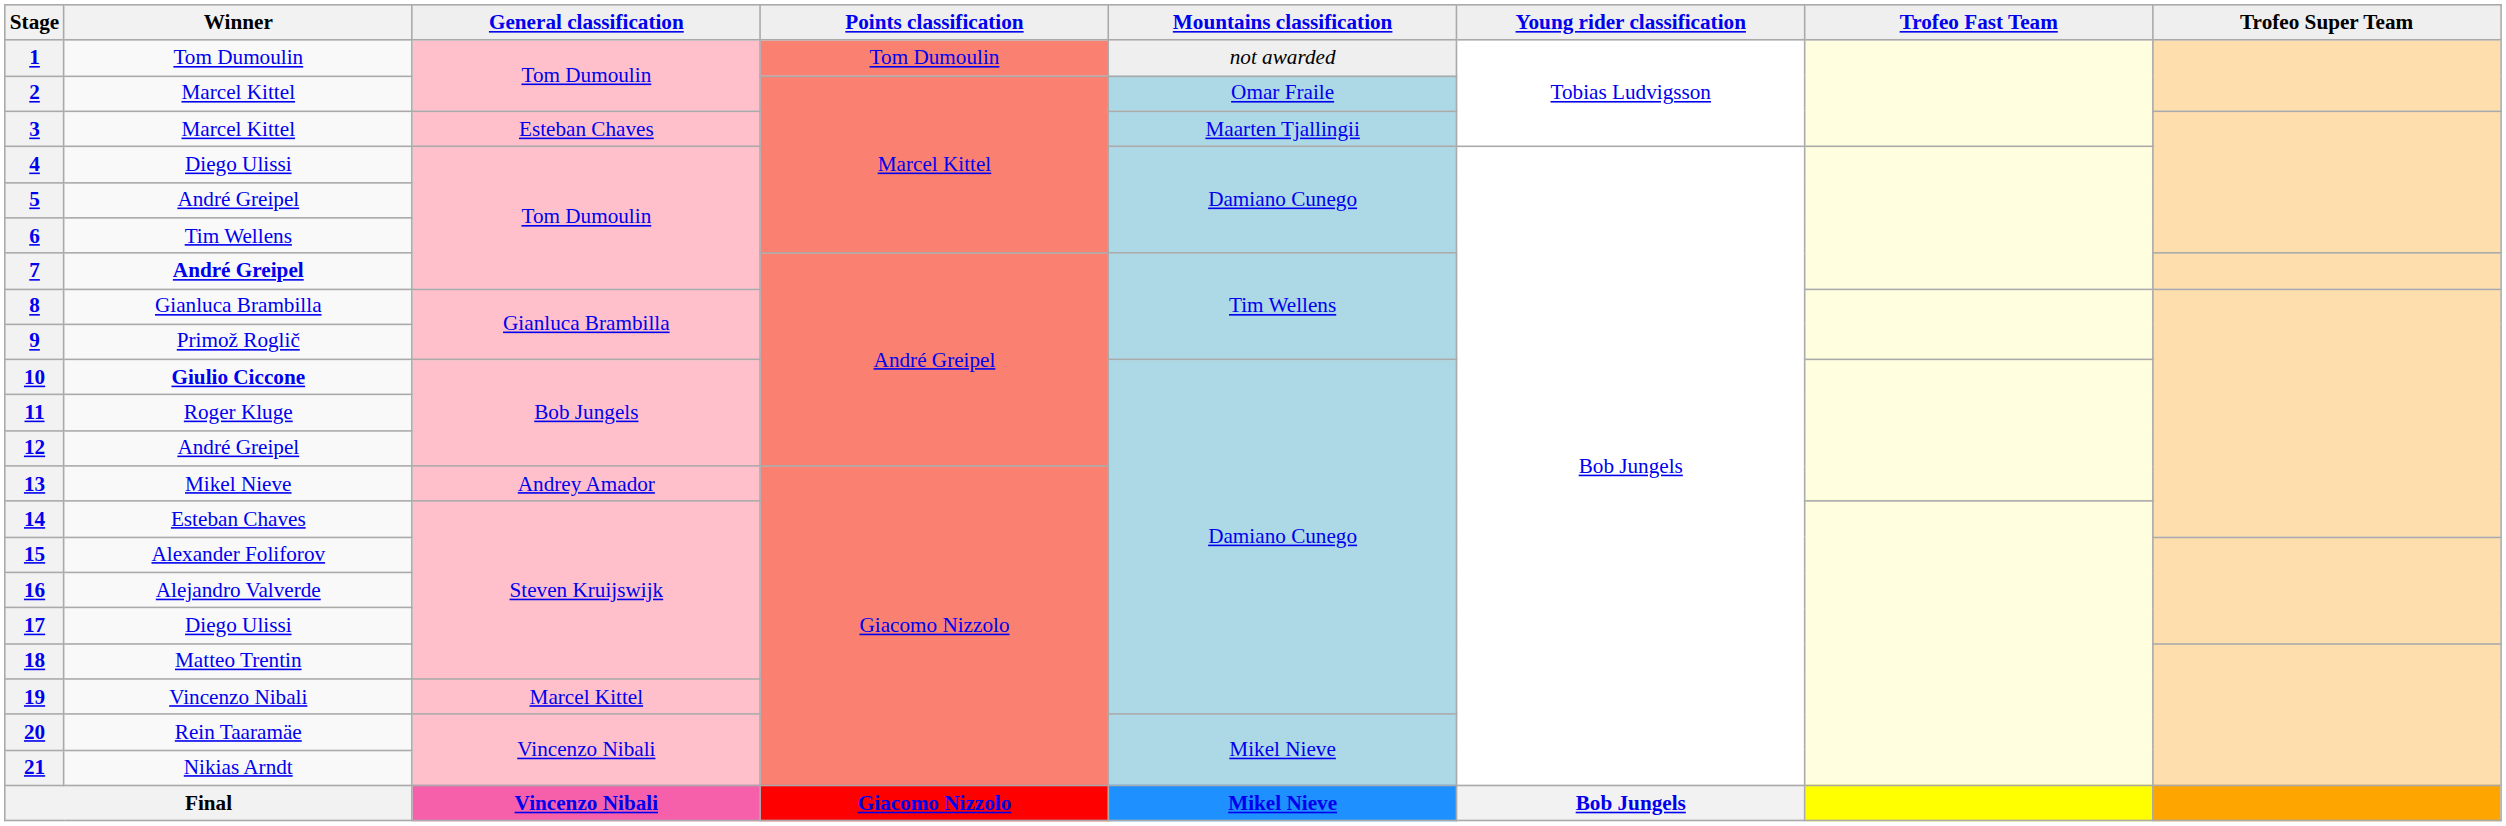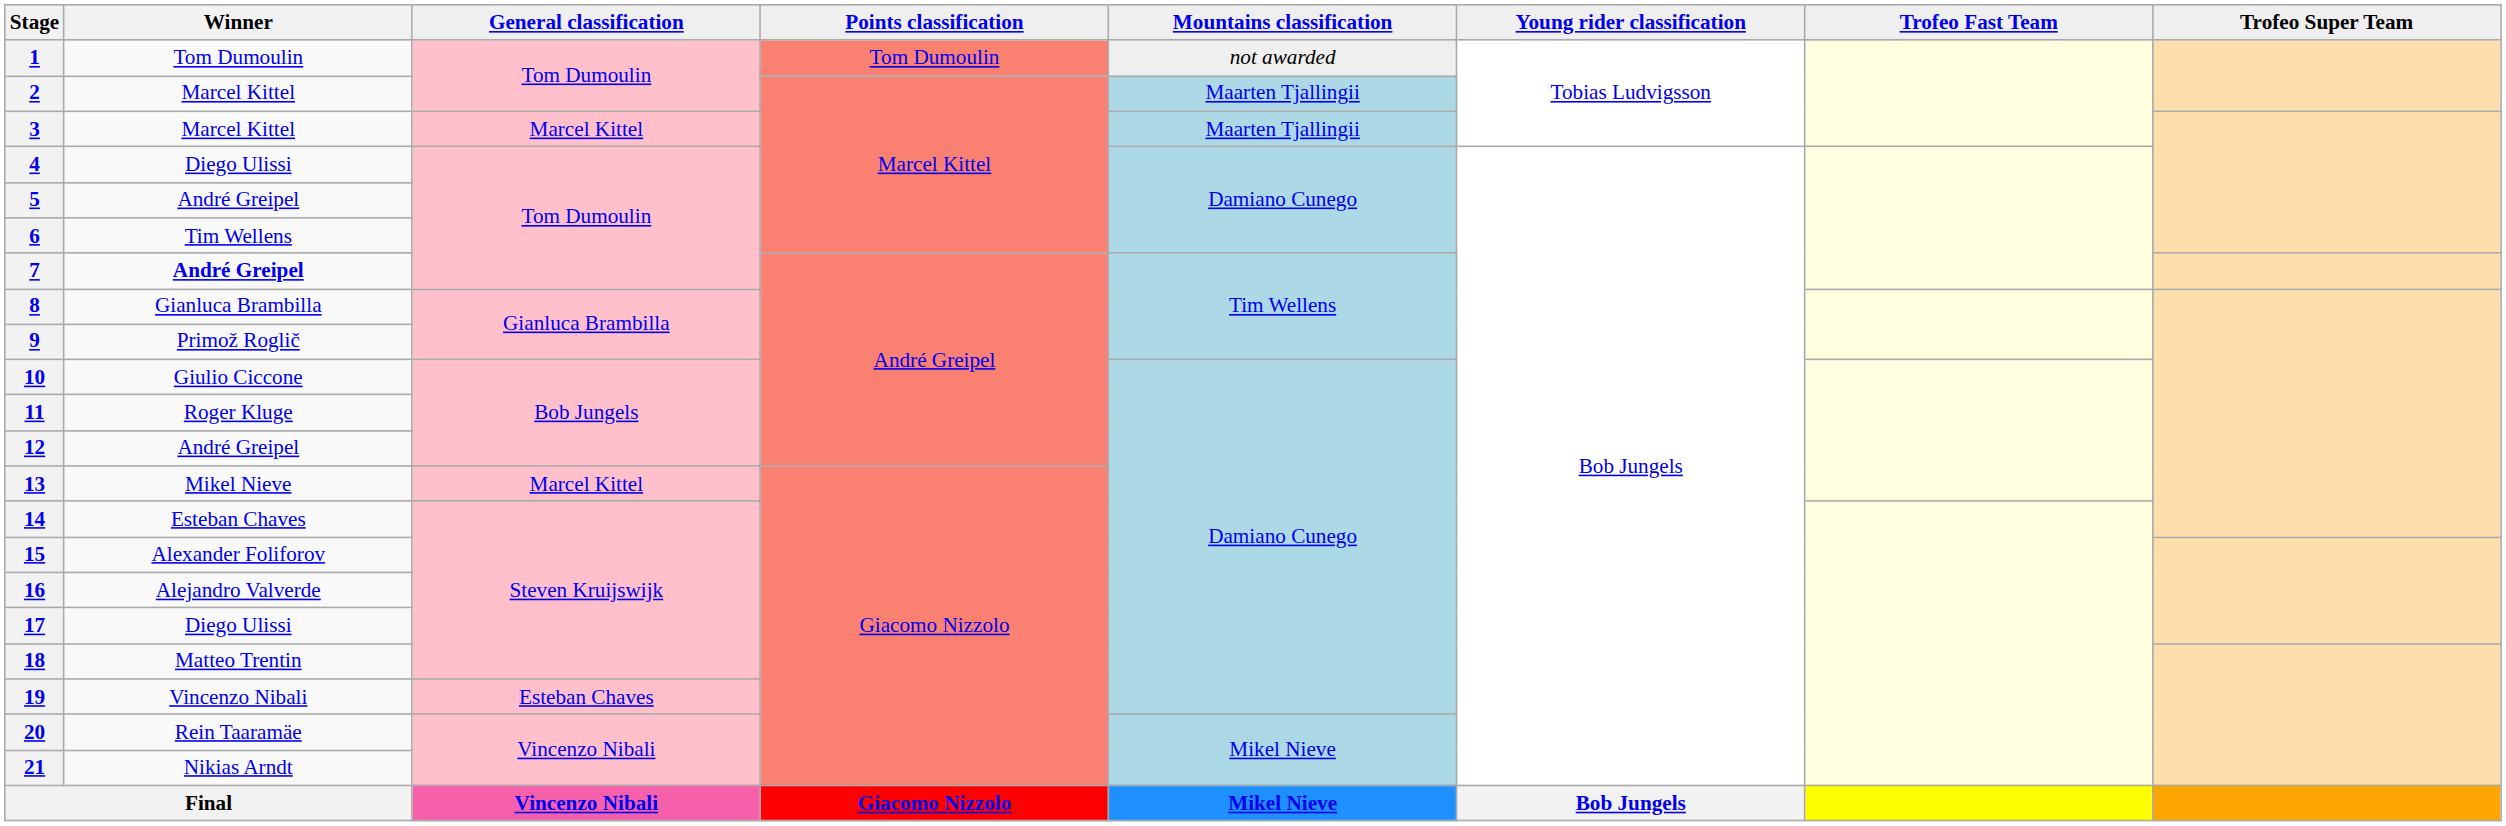 <table class="wikitable" style="text-align: center; font-size:smaller;">
 <tr style="background:#efefef;">
 <th style="width:1%;">Stage</th>
 <th style="width:14%;">Winner</th>
 <th style="background:#efefef; width:14%;"><a href='#'>General classification</a><br></th>
 <th style="background:#efefef; width:14%;"><a href='#'>Points classification</a><br></th>
 <th style="background:#efefef; width:14%;"><a href='#'>Mountains classification</a><br></th>
 <th style="background:#efefef; width:14%;"><a href='#'>Young rider classification</a><br></th>
 <th style="background:#efefef; width:14%;"><a href='#'>Trofeo Fast Team</a></th>
 <th style="background:#efefef; width:14%;">Trofeo Super Team</th>
 </tr>
 <tr>
 <th><a href='#'>1</a></th>
 <td><a href='#'>Tom Dumoulin</a></td>
 <td style="background:pink;" rowspan=2><a href='#'>Tom Dumoulin</a></td>
 <td style="background:salmon;"><a href='#'>Tom Dumoulin</a></td>
 <td style="background:#EFEFEF;"><em>not awarded</em></td>
 <td style="background:white;"  rowspan=3><a href='#'>Tobias Ludvigsson</a></td>
 <td style="background:lightyellow;" rowspan=3></td>
 <td style="background:navajowhite;" rowspan=2></td>
 </tr>
 <tr>
 <th><a href='#'>2</a></th>
 <td><a href='#'>Marcel Kittel</a></td>
 <td style="background:salmon;" rowspan=5><a href='#'>Marcel Kittel</a></td>
-<td style="background:lightblue;"><a href='#'>Omar Fraile</a></td>
+<td style="background:lightblue;"><a href='#'>Maarten Tjallingii</a></td>
 </tr>
 <tr>
 <th><a href='#'>3</a></th>
 <td><a href='#'>Marcel Kittel</a></td>
-<td style="background:pink;"><a href='#'>Esteban Chaves</a></td>
+<td style="background:pink;"><a href='#'>Marcel Kittel</a></td>
 <td style="background:lightblue;"><a href='#'>Maarten Tjallingii</a></td>
 <td style="background:navajowhite;" rowspan=4></td>
 </tr>
 <tr>
 <th><a href='#'>4</a></th>
 <td><a href='#'>Diego Ulissi</a></td>
 <td style="background:pink;" rowspan=4><a href='#'>Tom Dumoulin</a></td>
 <td style="background:lightblue;" rowspan=3><a href='#'>Damiano Cunego</a></td>
 <td style="background:white;" rowspan=18><a href='#'>Bob Jungels</a></td>
 <td style="background:lightyellow;" rowspan=4></td>
 </tr>
 <tr>
 <th><a href='#'>5</a></th>
 <td><a href='#'>André Greipel</a></td>
 </tr>
 <tr>
 <th><a href='#'>6</a></th>
 <td><a href='#'>Tim Wellens</a></td>
 </tr>
 <tr>
 <th><a href='#'>7</a></th>
 <td><strong><a href='#'>André Greipel</a></strong></td>
 <td style="background:salmon;" rowspan=6><a href='#'>André Greipel</a></td>
 <td style="background:lightblue;" rowspan=3><a href='#'>Tim Wellens</a></td>
 <td style="background:navajowhite;" rowspan=1></td>
 </tr>
 <tr>
 <th><a href='#'>8</a></th>
 <td><a href='#'>Gianluca Brambilla</a></td>
 <td style="background:pink;" rowspan=2><a href='#'>Gianluca Brambilla</a></td>
 <td style="background:lightyellow;" rowspan=2></td>
 <td style="background:navajowhite;" rowspan=7></td>
 </tr>
 <tr>
 <th><a href='#'>9</a></th>
 <td><a href='#'>Primož Roglič</a></td>
 </tr>
 <tr>
 <th><a href='#'>10</a></th>
-<td><strong><a href='#'>Giulio Ciccone</a></strong></td>
+<td><a href='#'>Giulio Ciccone</a></td>
 <td style="background:pink;" rowspan=3><a href='#'>Bob Jungels</a></td>
 <td style="background:lightblue;" rowspan=10><a href='#'>Damiano Cunego</a></td>
 <td style="background:lightyellow;" rowspan=4></td>
 </tr>
 <tr>
 <th><a href='#'>11</a></th>
 <td><a href='#'>Roger Kluge</a></td>
 </tr>
 <tr>
 <th><a href='#'>12</a></th>
 <td><a href='#'>André Greipel</a></td>
 </tr>
 <tr>
 <th><a href='#'>13</a></th>
 <td><a href='#'>Mikel Nieve</a></td>
-<td style="background:pink;" rowspan=1><a href='#'>Andrey Amador</a></td>
+<td style="background:pink;"><a href='#'>Marcel Kittel</a></td>
 <td style="background:salmon;" rowspan=9><a href='#'>Giacomo Nizzolo</a></td>
 </tr>
 <tr>
 <th><a href='#'>14</a></th>
 <td><a href='#'>Esteban Chaves</a></td>
 <td style="background:pink;" rowspan=5><a href='#'>Steven Kruijswijk</a></td>
 <td style="background:lightyellow;" rowspan=8></td>
 </tr>
 <tr>
 <th><a href='#'>15</a></th>
 <td><a href='#'>Alexander Foliforov</a></td>
 <td style="background:navajowhite;" rowspan=3></td>
 </tr>
 <tr>
 <th><a href='#'>16</a></th>
 <td><a href='#'>Alejandro Valverde</a></td>
 </tr>
 <tr>
 <th><a href='#'>17</a></th>
 <td><a href='#'>Diego Ulissi</a></td>
 </tr>
 <tr>
 <th><a href='#'>18</a></th>
 <td><a href='#'>Matteo Trentin</a></td>
 <td style="background:navajowhite;" rowspan=4></td>
 </tr>
 <tr>
 <th><a href='#'>19</a></th>
 <td><a href='#'>Vincenzo Nibali</a></td>
-<td style="background:pink;"><a href='#'>Marcel Kittel</a></td>
+<td style="background:pink;"><a href='#'>Esteban Chaves</a></td>
 </tr>
 <tr>
 <th><a href='#'>20</a></th>
 <td><a href='#'>Rein Taaramäe</a></td>
 <td style="background:pink;" rowspan=2><a href='#'>Vincenzo Nibali</a></td>
 <td style="background:lightblue;" rowspan=2><a href='#'>Mikel Nieve</a></td>
 </tr>
 <tr>
 <th><a href='#'>21</a></th>
 <td><a href='#'>Nikias Arndt</a></td>
 </tr>
 <tr>
 <th colspan=2><strong>Final</strong></th>
 <th style="background:#F660AB;"><strong><a href='#'>Vincenzo Nibali</a></strong></th>
 <th style="background:red;"><strong><a href='#'>Giacomo Nizzolo</a></strong></th>
 <th style="background:dodgerblue;"><strong><a href='#'>Mikel Nieve</a></strong></th>
 <th style="background:offwhite;"><strong><a href='#'>Bob Jungels</a></strong></th>
 <th style="background:yellow;"></th>
 <th style="background:orange;"></th>
 </tr>
 </table>
